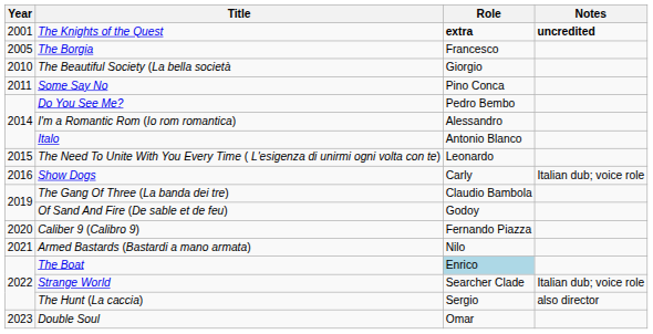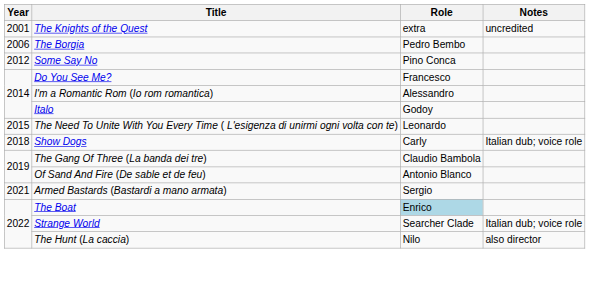 <table class="wikitable plainrowheaders sortable">
 <tr>
 <th scope="col">Year</th>
 <th scope="col">Title</th>
 <th scope="col">Role</th>
 <th scope="col" class="unsortable">Notes</th>
 </tr>
 <tr>
 <td>2001</td>
 <td><em><a href='#'>The Knights of the Quest</a></em></td>
-<td><strong>extra</strong></td>
-<td><strong>uncredited</strong></td>
+<td>extra</td>
+<td>uncredited</td>
 </tr>
 <tr>
-<td>2005</td>
+<td>2006</td>
 <td><em><a href='#'>The Borgia</a></em></td>
-<td>Francesco</td>
+<td>Pedro Bembo</td>
 <td></td>
 </tr>
 <tr>
-<td>2010</td>
-<td><em>The Beautiful Society</em> (<em>La bella società</em></td>
-<td>Giorgio</td>
-<td></td>
-</tr>
-<tr>
-<td>2011</td>
+<td>2012</td>
 <td><em><a href='#'>Some Say No</a></em></td>
 <td>Pino Conca</td>
 <td></td>
 </tr>
 <tr>
 <td rowspan="3">2014</td>
 <td><em><a href='#'>Do You See Me?</a></em></td>
-<td>Pedro Bembo</td>
+<td>Francesco</td>
 <td></td>
 </tr>
 <tr>
 <td><em>I'm a Romantic Rom</em> (<em>Io rom romantica</em>)</td>
 <td>Alessandro</td>
 <td></td>
 </tr>
 <tr>
 <td><em><a href='#'>Italo</a></em></td>
-<td>Antonio Blanco</td>
+<td>Godoy</td>
 <td></td>
 </tr>
 <tr>
 <td>2015</td>
 <td><em>The Need To Unite With You Every Time</em> ( <em>L'esigenza di unirmi ogni volta con te</em>)</td>
 <td>Leonardo</td>
 <td></td>
 </tr>
 <tr>
-<td>2016</td>
+<td>2018</td>
 <td><em><a href='#'>Show Dogs</a></em></td>
 <td>Carly</td>
 <td>Italian dub; voice role</td>
 </tr>
 <tr>
 <td rowspan="2">2019</td>
 <td><em>The Gang Of Three</em> (<em>La banda dei tre</em>)</td>
 <td>Claudio Bambola</td>
 <td></td>
 </tr>
 <tr>
 <td><em>Of Sand And Fire</em> (<em>De sable et de feu</em>)</td>
-<td>Godoy</td>
-<td></td>
-</tr>
-<tr>
-<td>2020</td>
-<td><em>Caliber 9</em> (<em>Calibro 9</em>)</td>
-<td>Fernando Piazza</td>
+<td>Antonio Blanco</td>
 <td></td>
 </tr>
 <tr>
 <td>2021</td>
 <td><em>Armed Bastards</em> (<em>Bastardi a mano armata</em>)</td>
-<td>Nilo</td>
+<td>Sergio</td>
 <td></td>
 </tr>
 <tr>
 <td rowspan="3">2022</td>
 <td><em><a href='#'>The Boat</a></em></td>
 <td style="background: lightblue;">Enrico</td>
 <td></td>
 </tr>
 <tr>
 <td><em><a href='#'>Strange World</a></em></td>
 <td>Searcher Clade</td>
 <td>Italian dub; voice role</td>
 </tr>
 <tr>
 <td><em>The Hunt</em> (<em>La caccia</em>)</td>
-<td>Sergio</td>
+<td>Nilo</td>
 <td>also director</td>
 </tr>
-<tr>
-<td>2023</td>
-<td><em>Double Soul</em></td>
-<td>Omar</td>
-<td></td>
-</tr>
 </table>
